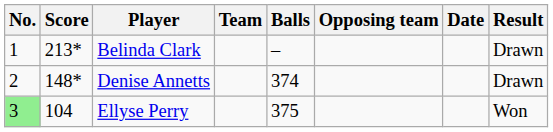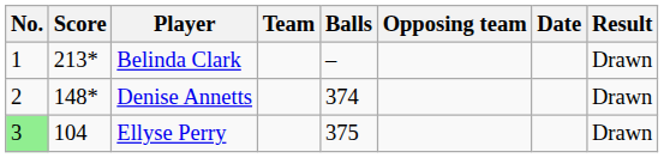 <table class="wikitable sortable" style="font-size:95%">
 <tr>
 <th>No.</th>
 <th>Score</th>
 <th>Player</th>
 <th>Team</th>
 <th>Balls</th>
 <th>Opposing team</th>
 <th>Date</th>
 <th>Result</th>
 </tr>
 <tr>
 <td>1</td>
 <td>213*</td>
 <td><a href='#'>Belinda Clark</a></td>
 <td></td>
 <td> –</td>
 <td></td>
 <td></td>
 <td>Drawn</td>
 </tr>
 <tr>
 <td>2</td>
 <td>148*</td>
 <td><a href='#'>Denise Annetts</a></td>
 <td></td>
 <td> 374</td>
 <td></td>
 <td></td>
 <td>Drawn</td>
 </tr>
 <tr>
 <td style="background: lightgreen;">3</td>
 <td>104</td>
 <td><a href='#'>Ellyse Perry</a></td>
 <td></td>
 <td> 375</td>
 <td></td>
 <td></td>
-<td>Won</td>
+<td>Drawn</td>
 </tr>
 </table>
